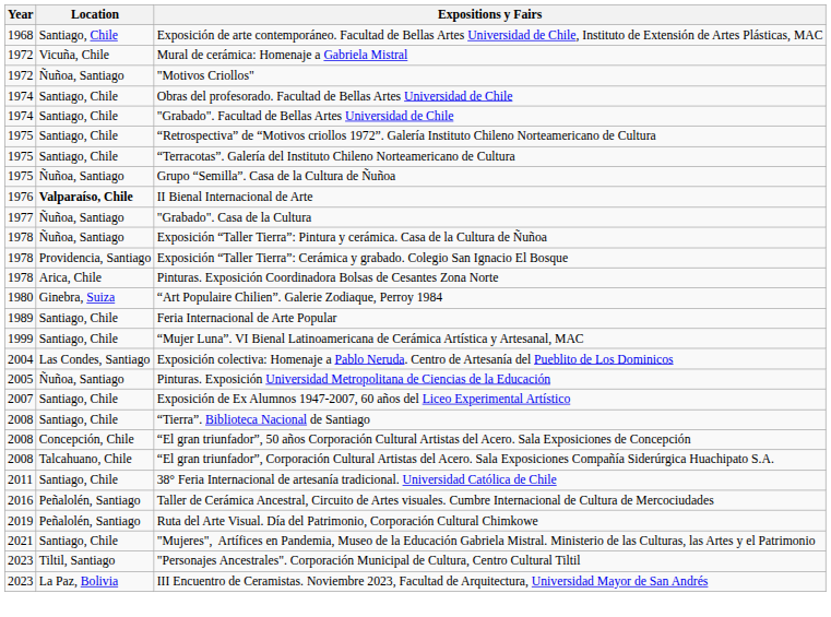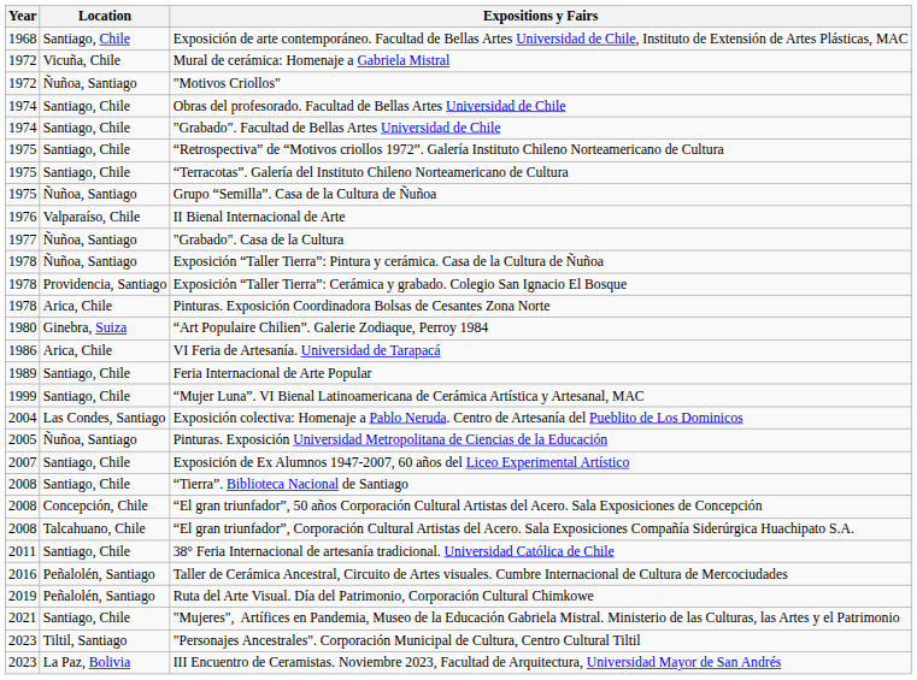 <table class="wikitable mw-collapsible mw-collapsed">
 <tr>
 <th>Year</th>
 <th>Location</th>
 <th>Expositions y Fairs</th>
 </tr>
 <tr>
 <td>1968</td>
 <td>Santiago, <a href='#'>Chile</a></td>
 <td>Exposición de arte contemporáneo. Facultad de Bellas Artes <a href='#'>Universidad de Chile</a>, Instituto de Extensión de Artes Plásticas, MAC</td>
 </tr>
 <tr>
 <td>1972</td>
 <td>Vicuña, Chile</td>
 <td>Mural de cerámica: Homenaje a <a href='#'>Gabriela Mistral</a></td>
 </tr>
 <tr>
 <td>1972</td>
 <td>Ñuñoa, Santiago</td>
 <td>"Motivos Criollos"</td>
 </tr>
 <tr>
 <td>1974</td>
 <td>Santiago, Chile</td>
 <td>Obras del profesorado. Facultad de Bellas Artes <a href='#'>Universidad de Chile</a></td>
 </tr>
 <tr>
 <td>1974</td>
 <td>Santiago, Chile</td>
 <td>"Grabado". Facultad de Bellas Artes <a href='#'>Universidad de Chile</a></td>
 </tr>
 <tr>
 <td>1975</td>
 <td>Santiago, Chile</td>
 <td>“Retrospectiva” de “Motivos criollos 1972”. Galería Instituto Chileno Norteamericano de Cultura</td>
 </tr>
 <tr>
 <td>1975</td>
 <td>Santiago, Chile</td>
 <td>“Terracotas”. Galería del Instituto Chileno Norteamericano de Cultura</td>
 </tr>
 <tr>
 <td>1975</td>
 <td>Ñuñoa, Santiago</td>
 <td>Grupo “Semilla”. Casa de la Cultura de Ñuñoa</td>
 </tr>
 <tr>
 <td>1976</td>
-<td><strong>Valparaíso, Chile</strong></td>
+<td>Valparaíso, Chile</td>
 <td>II Bienal Internacional de Arte</td>
 </tr>
 <tr>
 <td>1977</td>
 <td>Ñuñoa, Santiago</td>
 <td>"Grabado". Casa de la Cultura</td>
 </tr>
 <tr>
 <td>1978</td>
 <td>Ñuñoa, Santiago</td>
 <td>Exposición “Taller Tierra”: Pintura y cerámica. Casa de la Cultura de  Ñuñoa</td>
 </tr>
 <tr>
 <td>1978</td>
 <td>Providencia, Santiago</td>
 <td>Exposición “Taller Tierra”: Cerámica y grabado. Colegio San Ignacio El  Bosque</td>
 </tr>
 <tr>
 <td>1978</td>
 <td>Arica, Chile</td>
 <td>Pinturas. Exposición Coordinadora Bolsas de Cesantes Zona Norte</td>
 </tr>
 <tr>
 <td>1980</td>
 <td>Ginebra, <a href='#'>Suiza</a></td>
 <td>“Art Populaire Chilien”. Galerie Zodiaque, Perroy 1984</td>
+</tr>
+<tr>
+<td>1986</td>
+<td>Arica, Chile</td>
+<td>VI Feria de Artesanía. <a href='#'>Universidad de Tarapacá</a></td>
 </tr>
 <tr>
 <td>1989</td>
 <td>Santiago, Chile</td>
 <td>Feria Internacional de Arte Popular</td>
 </tr>
 <tr>
 <td>1999</td>
 <td>Santiago, Chile</td>
 <td>“Mujer Luna”. VI Bienal Latinoamericana de Cerámica Artística y Artesanal, MAC</td>
 </tr>
 <tr>
 <td>2004</td>
 <td>Las Condes, Santiago</td>
 <td>Exposición colectiva: Homenaje a <a href='#'>Pablo Neruda</a>. Centro de Artesanía del <a href='#'>Pueblito de Los Dominicos</a></td>
 </tr>
 <tr>
 <td>2005</td>
 <td>Ñuñoa, Santiago</td>
 <td>Pinturas. Exposición <a href='#'>Universidad Metropolitana de Ciencias de la  Educación</a></td>
 </tr>
 <tr>
 <td>2007</td>
 <td>Santiago, Chile</td>
 <td>Exposición de Ex Alumnos 1947-2007, 60 años del <a href='#'>Liceo Experimental Artístico</a></td>
 </tr>
 <tr>
 <td>2008</td>
 <td>Santiago, Chile</td>
 <td>“Tierra”. <a href='#'>Biblioteca Nacional</a> de Santiago</td>
 </tr>
 <tr>
 <td>2008</td>
 <td>Concepción, Chile</td>
 <td>“El gran triunfador”, 50 años Corporación Cultural Artistas del Acero. Sala Exposiciones de Concepción</td>
 </tr>
 <tr>
 <td>2008</td>
 <td>Talcahuano, Chile</td>
 <td>“El gran triunfador”, Corporación Cultural Artistas del Acero. Sala Exposiciones Compañía Siderúrgica Huachipato S.A.</td>
 </tr>
 <tr>
 <td>2011</td>
 <td>Santiago, Chile</td>
 <td>38° Feria Internacional de artesanía tradicional. <a href='#'>Universidad Católica de Chile</a></td>
 </tr>
 <tr>
 <td>2016</td>
 <td>Peñalolén, Santiago</td>
 <td>Taller de Cerámica Ancestral, Circuito de Artes visuales. Cumbre Internacional de Cultura de Mercociudades</td>
 </tr>
 <tr>
 <td>2019</td>
 <td>Peñalolén, Santiago</td>
 <td>Ruta del Arte Visual. Día del Patrimonio, Corporación Cultural Chimkowe </td>
 </tr>
 <tr>
 <td>2021</td>
 <td>Santiago, Chile</td>
 <td>"Mujeres",  Artífices en Pandemia, Museo de la Educación Gabriela Mistral. Ministerio de las Culturas, las Artes y el Patrimonio</td>
 </tr>
 <tr>
 <td>2023</td>
 <td>Tiltil, Santiago</td>
 <td>"Personajes Ancestrales". Corporación Municipal de Cultura, Centro Cultural Tiltil</td>
 </tr>
 <tr>
 <td>2023</td>
 <td>La Paz, <a href='#'>Bolivia</a></td>
 <td>III Encuentro de Ceramistas. Noviembre 2023, Facultad de Arquitectura,  <a href='#'>Universidad Mayor de San Andrés</a></td>
 </tr>
 </table>
